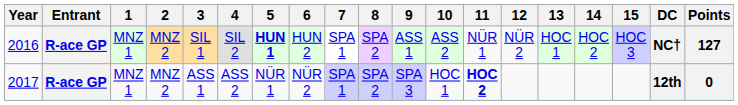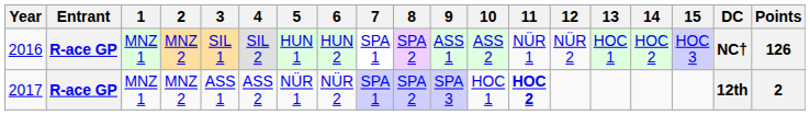 <table class="wikitable" style="text-align:center; font-size:85%">
 <tr>
 <th>Year</th>
 <th>Entrant</th>
 <th>1</th>
 <th>2</th>
 <th>3</th>
 <th>4</th>
 <th>5</th>
 <th>6</th>
 <th>7</th>
 <th>8</th>
 <th>9</th>
 <th>10</th>
 <th>11</th>
 <th>12</th>
 <th>13</th>
 <th>14</th>
 <th>15</th>
 <th>DC</th>
 <th>Points</th>
 </tr>
 <tr>
 <td><a href='#'>2016</a></td>
 <th nowrap><a href='#'>R-ace GP</a></th>
 <td style="background:#dfffdf;"><a href='#'>MNZ<br>1</a><br></td>
 <td style="background:#ffdf9f;"><a href='#'>MNZ<br>2</a><br></td>
 <td style="background:#ffdf9f;"><a href='#'>SIL<br>1</a><br></td>
 <td style="background:#dfdfdf;"><a href='#'>SIL<br>2</a><br></td>
-<td style="background:#dfffdf;"><strong><a href='#'>HUN<br>1</a><br></strong></td>
+<td style="background:#dfffdf;"><a href='#'>HUN<br>1</a><br></td>
 <td style="background:#dfffdf;"><a href='#'>HUN<br>2</a><br></td>
 <td style="background:#ffffff;"><a href='#'>SPA<br>1</a><br></td>
 <td style="background:#efcfff;"><a href='#'>SPA<br>2</a><br></td>
 <td style="background:#dfffdf;"><a href='#'>ASS<br>1</a><br></td>
 <td style="background:#dfffdf;"><a href='#'>ASS<br>2</a><br></td>
 <td style="background:#;"><a href='#'>NÜR<br>1</a><br></td>
 <td style="background:#;"><a href='#'>NÜR<br>2</a><br></td>
 <td style="background:#dfffdf;"><a href='#'>HOC<br>1</a><br></td>
 <td style="background:#dfffdf;"><a href='#'>HOC<br>2</a><br></td>
 <td style="background:#cfcfff;"><a href='#'>HOC<br>3</a><br></td>
 <th>NC†</th>
-<th>127</th>
+<th>126</th>
 </tr>
 <tr>
 <td><a href='#'>2017</a></td>
 <th nowrap><a href='#'>R-ace GP</a></th>
 <td style="background:#;"><a href='#'>MNZ<br>1</a><br></td>
 <td style="background:#;"><a href='#'>MNZ<br>2</a><br></td>
 <td style="background:#;"><a href='#'>ASS<br>1</a><br></td>
 <td style="background:#;"><a href='#'>ASS<br>2</a><br></td>
 <td style="background:#;"><a href='#'>NÜR<br>1</a><br></td>
 <td style="background:#;"><a href='#'>NÜR<br>2</a><br></td>
 <td style="background:#cfcfff;"><a href='#'>SPA<br>1</a><br></td>
 <td style="background:#cfcfff;"><a href='#'>SPA<br>2</a><br></td>
 <td style="background:#cfcfff;"><a href='#'>SPA<br>3</a><br></td>
 <td style="background:#;"><a href='#'>HOC<br>1</a><br></td>
 <td style="background:#;"><strong><a href='#'>HOC<br>2</a><br></strong></td>
 <td></td>
 <td></td>
 <td></td>
 <td></td>
 <th>12th</th>
-<th>0</th>
+<th>2</th>
 </tr>
 </table>
